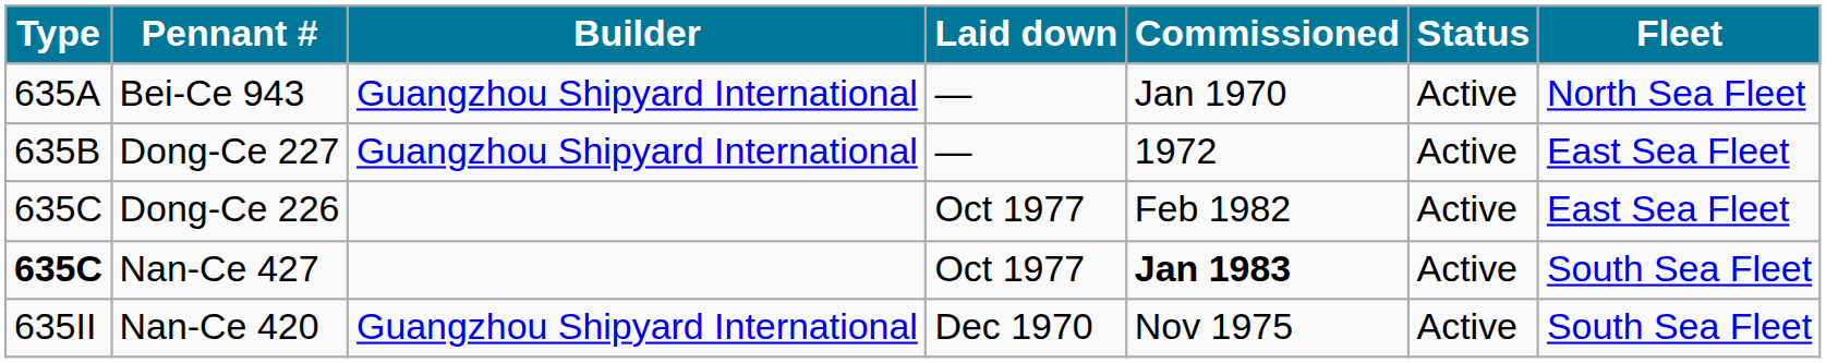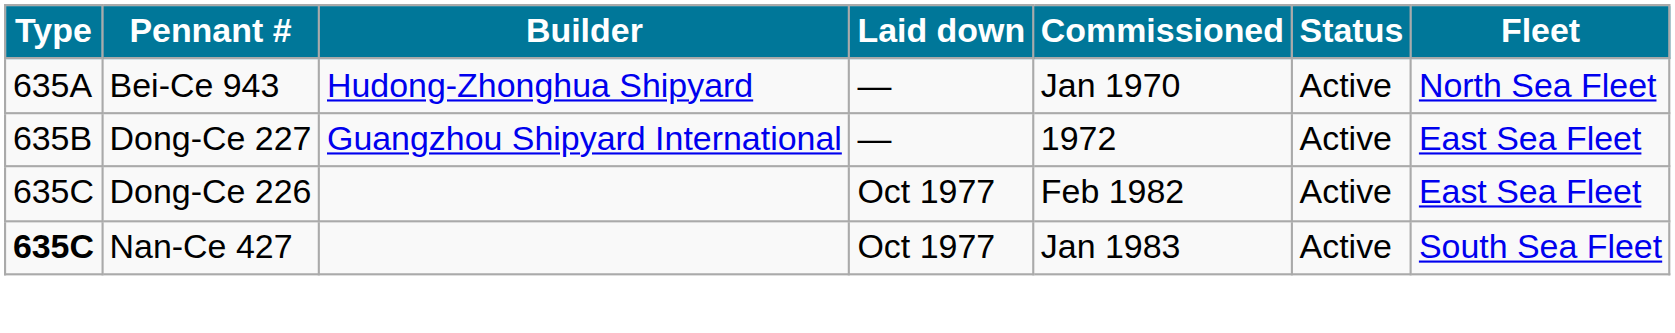 <table class="wikitable">
 <tr>
 <th style="background:#079;color:#fff;">Type</th>
 <th style="background:#079;color:#fff;">Pennant #</th>
 <th style="background:#079;color:#fff;">Builder</th>
 <th style="background:#079;color:#fff;">Laid down</th>
 <th style="background:#079;color:#fff;">Commissioned</th>
 <th style="background:#079;color:#fff;">Status</th>
 <th style="background:#079;color:#fff;">Fleet</th>
 </tr>
 <tr>
 <td>635A</td>
 <td>Bei-Ce 943</td>
-<td><a href='#'>Guangzhou Shipyard International</a></td>
+<td><a href='#'>Hudong-Zhonghua Shipyard</a></td>
 <td>―</td>
 <td>Jan 1970</td>
 <td>Active</td>
 <td><a href='#'>North Sea Fleet</a></td>
 </tr>
 <tr>
 <td>635B</td>
 <td>Dong-Ce 227</td>
 <td><a href='#'>Guangzhou Shipyard International</a></td>
 <td>―</td>
 <td>1972</td>
 <td>Active</td>
 <td><a href='#'>East Sea Fleet</a></td>
 </tr>
 <tr>
 <td>635C</td>
 <td>Dong-Ce 226</td>
 <td></td>
 <td>Oct 1977</td>
 <td>Feb 1982</td>
 <td>Active</td>
 <td><a href='#'>East Sea Fleet</a></td>
 </tr>
 <tr>
 <td><strong>635C</strong></td>
 <td>Nan-Ce 427</td>
 <td></td>
 <td>Oct 1977</td>
-<td><strong>Jan 1983</strong></td>
-<td>Active</td>
-<td><a href='#'>South Sea Fleet</a></td>
-</tr>
-<tr>
-<td>635II</td>
-<td>Nan-Ce 420</td>
-<td><a href='#'>Guangzhou Shipyard International</a></td>
-<td>Dec 1970</td>
-<td>Nov 1975</td>
+<td>Jan 1983</td>
 <td>Active</td>
 <td><a href='#'>South Sea Fleet</a></td>
 </tr>
 </table>
